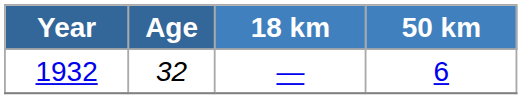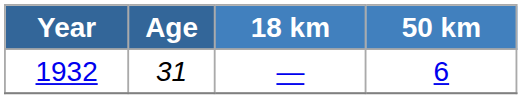 <table class="wikitable" style="font-size:95%; text-align:center; border:grey solid 1px; border-collapse:collapse; background:#ffffff;">
 <tr>
 <th style="background-color:#369; color:white; width:60px;"> Year </th>
 <th style="background-color:#369; color:white; width:40px;"> Age </th>
 <th style="background-color:#4180be; color:white; width:75px;"> 18 km </th>
 <th style="background-color:#4180be; color:white; width:75px;"> 50 km </th>
 </tr>
 <tr>
 <td><a href='#'>1932</a></td>
-<td><em>32</em></td>
+<td><em>31</em></td>
 <td><a href='#'>—</a></td>
 <td><a href='#'>6</a></td>
 </tr>
 <tr>
 </tr>
 </table>
